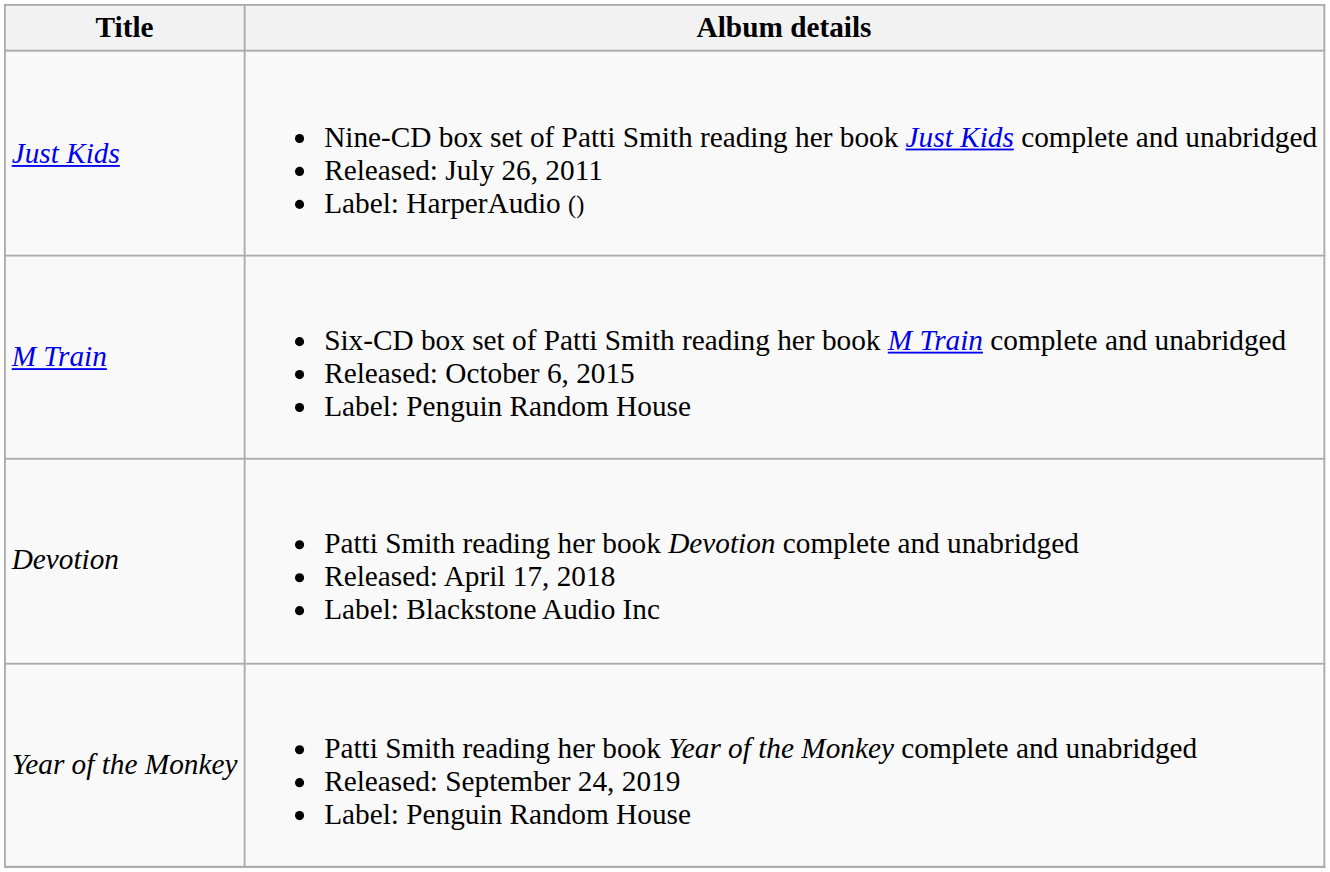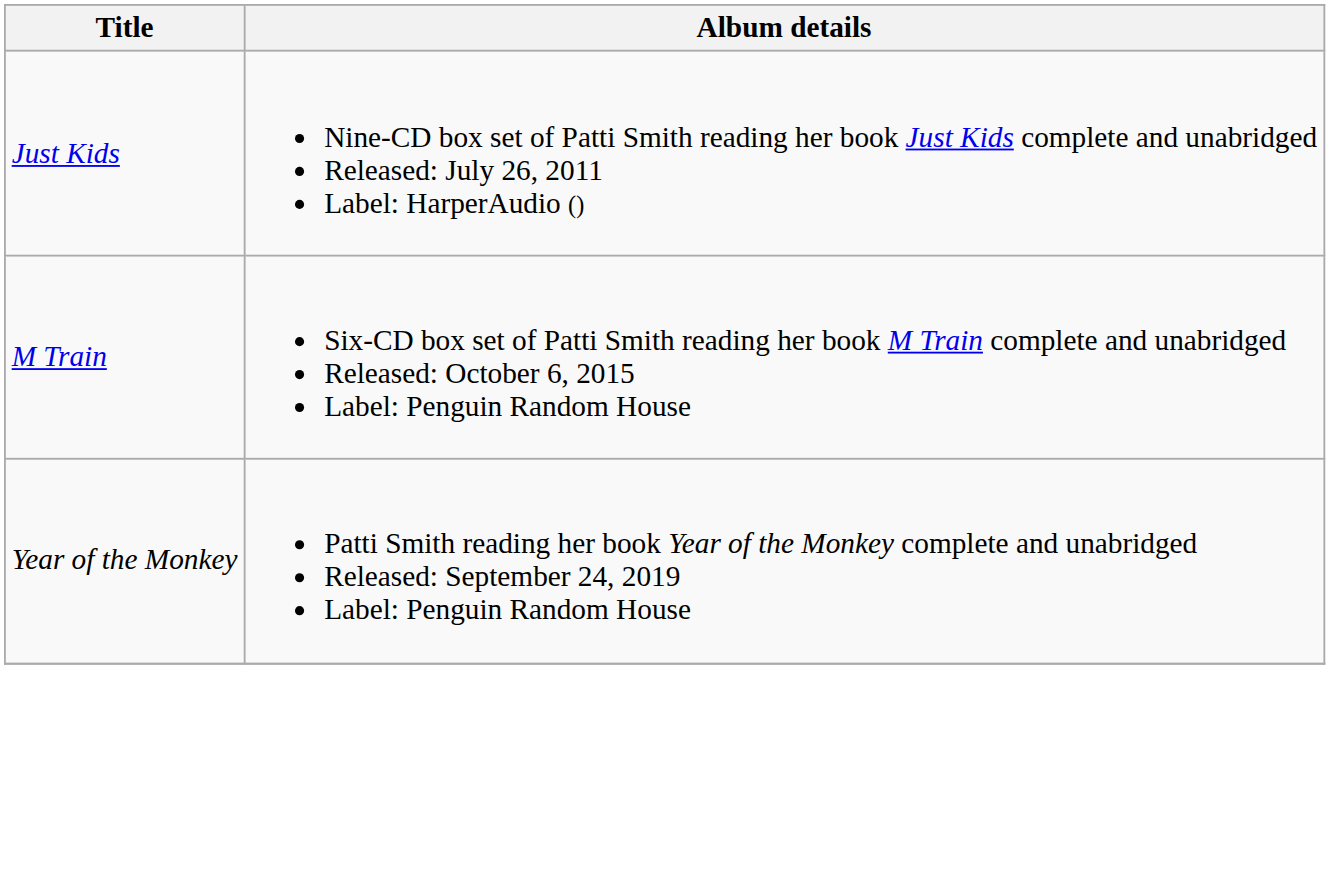 <table class="wikitable">
 <tr>
 <th>Title</th>
 <th>Album details</th>
 </tr>
 <tr>
 <td><em><a href='#'>Just Kids</a></em></td>
 <td><br><ul><li>Nine-CD box set of Patti Smith reading her book <em><a href='#'>Just Kids</a></em> complete and unabridged</li><li>Released: July 26, 2011</li><li>Label: HarperAudio <small>()</small></li></ul></td>
 </tr>
 <tr>
 <td><em><a href='#'>M Train</a></em></td>
 <td><br><ul><li>Six-CD box set of Patti Smith reading her book <em><a href='#'>M Train</a></em> complete and unabridged</li><li>Released: October 6, 2015</li><li>Label: Penguin Random House</li></ul></td>
 </tr>
 <tr>
-<td><em>Devotion</em></td>
-<td><br><ul><li>Patti Smith reading her book <em>Devotion</em> complete and unabridged</li><li>Released: April 17, 2018</li><li>Label: Blackstone Audio Inc</li></ul></td>
-</tr>
-<tr>
 <td><em>Year of the Monkey</em></td>
 <td><br><ul><li>Patti Smith reading her book <em>Year of the Monkey</em> complete and unabridged</li><li>Released: September 24, 2019</li><li>Label: Penguin Random House</li></ul></td>
 </tr>
 <tr>
 </tr>
 </table>
